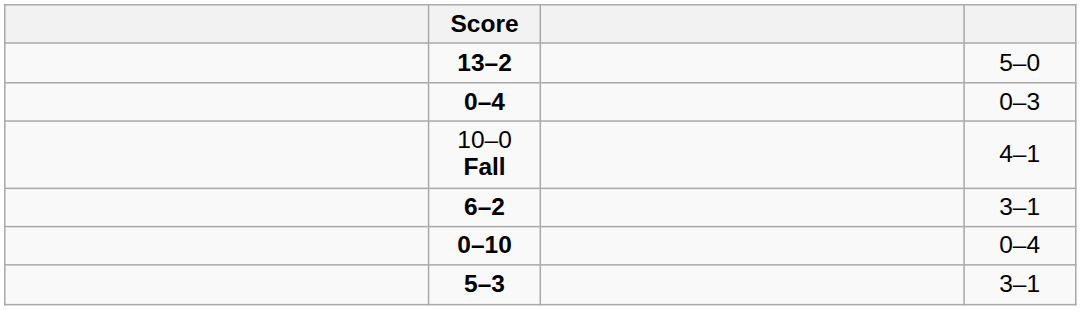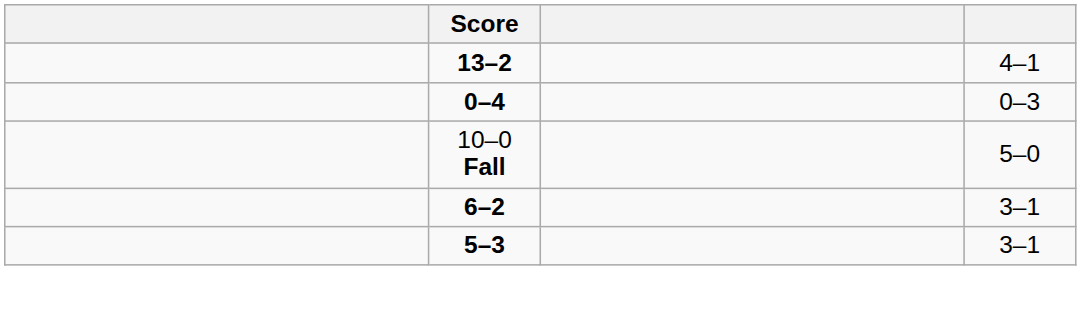 <table class="wikitable" style="text-align: center; ">
 <tr>
 <th align="right" width="270"></th>
 <th width="65">Score</th>
 <th align="left" width="270"></th>
 <th width="65"></th>
 </tr>
 <tr>
 <td align="left"><strong></strong></td>
 <td><strong>13–2</strong></td>
 <td align="left"></td>
-<td>5–0 <strong></strong></td>
+<td>4–1 <strong></strong></td>
 </tr>
 <tr>
 <td align="left"></td>
 <td><strong>0–4</strong></td>
 <td align="left"><strong></strong></td>
 <td>0–3 <strong></strong></td>
 </tr>
 <tr>
 <td align="left"><strong></strong></td>
 <td>10–0 <strong>Fall</strong></td>
 <td align="left"></td>
-<td>4–1 <strong></strong></td>
+<td>5–0 <strong></strong></td>
 </tr>
 <tr>
 <td align="left"><strong></strong></td>
 <td><strong>6–2</strong></td>
 <td align="left"></td>
 <td>3–1 <strong></strong></td>
 </tr>
 <tr>
-<td align="left"></td>
-<td><strong>0–10</strong></td>
-<td align="left"><strong></strong></td>
-<td>0–4 <strong></strong></td>
-</tr>
-<tr>
 <td align="left"><strong></strong></td>
 <td><strong>5–3</strong></td>
 <td align="left"></td>
 <td>3–1 <strong></strong></td>
 </tr>
 </table>
